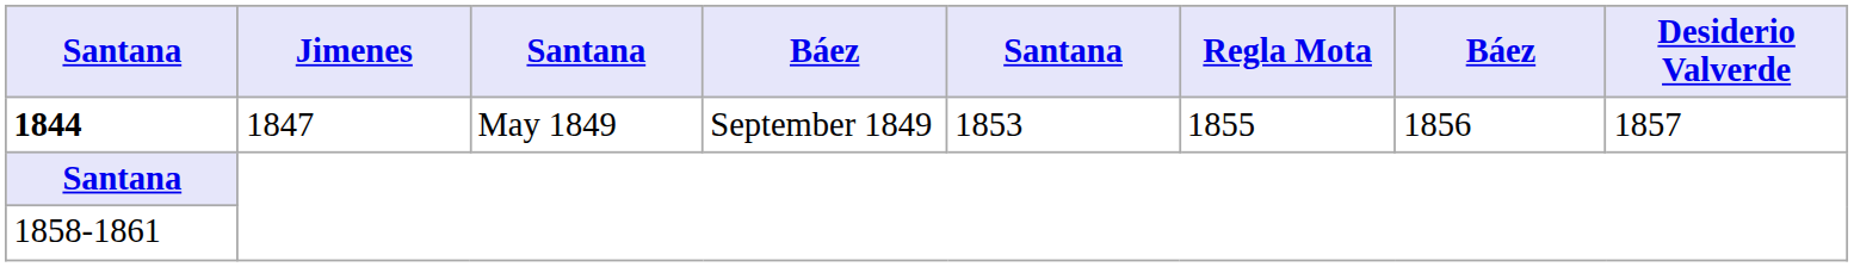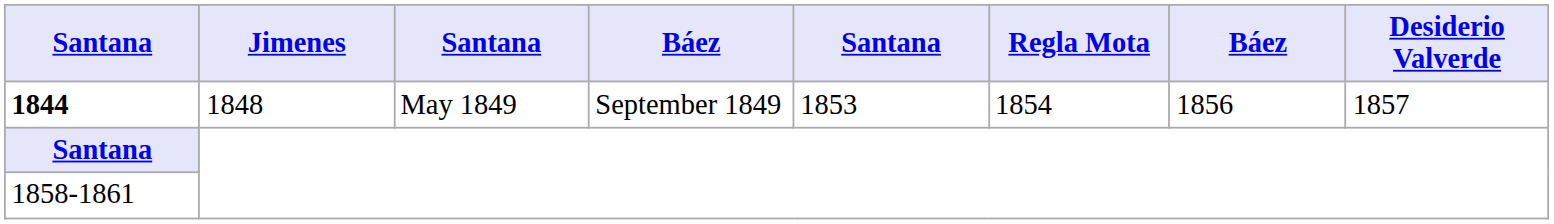 <table align="top" border="0" class="sortable wikitable" style="margin-bottom: 10px; background: rgb(255, 255, 255);">
 <tr>
 <th style="background:Lavender; color:Black" width="140 px"><a href='#'>Santana</a><br></th>
 <th style="background:Lavender; color:Black" width="140 px"><a href='#'>Jimenes</a><br></th>
 <th style="background:Lavender; color:Black" width="140 px"><a href='#'>Santana</a><br></th>
 <th style="background:Lavender; color:Black" width="140 px"><a href='#'>Báez</a><br></th>
 <th style="background:Lavender; color:Black" width="140 px"><a href='#'>Santana</a><br></th>
 <th style="background:Lavender; color:Black" width="140 px"><a href='#'>Regla Mota</a><br></th>
 <th style="background:Lavender; color:Black" width="140 px"><a href='#'>Báez</a><br></th>
 <th style="background:Lavender; color:Black" width="140 px"><a href='#'>Desiderio Valverde</a><br></th>
 </tr>
 <tr>
 <td><strong>1844</strong></td>
-<td>1847</td>
+<td>1848</td>
 <td>May 1849</td>
 <td>September 1849</td>
 <td>1853</td>
-<td>1855</td>
+<td>1854</td>
 <td>1856</td>
 <td>1857</td>
 </tr>
 <tr>
 <th style="background:Lavender; color:Black" width="140 px"><a href='#'>Santana</a><br></th>
 </tr>
 <tr>
 <td>1858-1861</td>
 </tr>
 </table>
